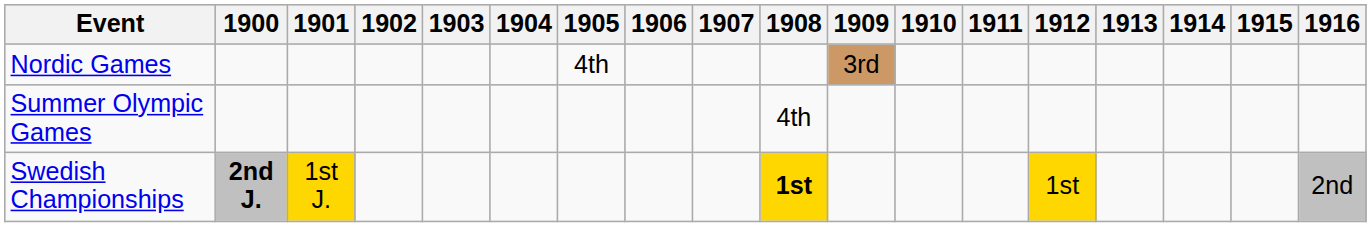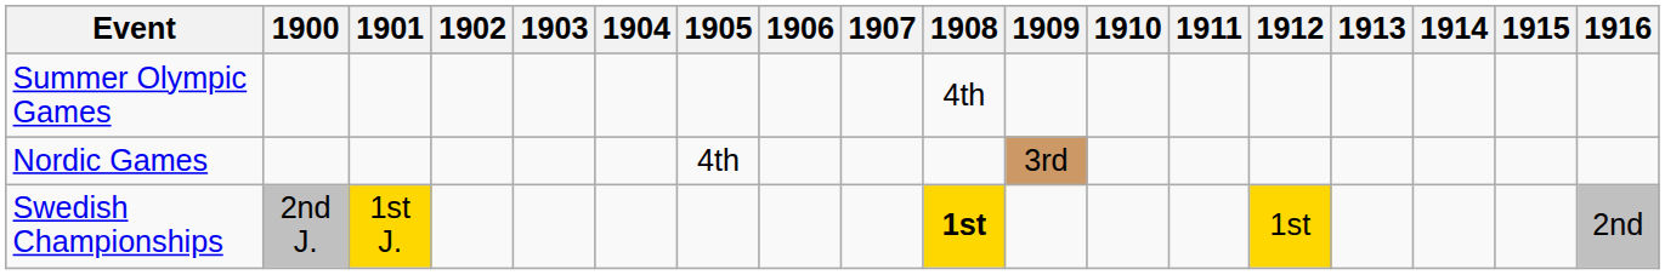 <table class="wikitable">
 <tr>
 <th>Event</th>
 <th>1900</th>
 <th>1901</th>
 <th>1902</th>
 <th>1903</th>
 <th>1904</th>
 <th>1905</th>
 <th>1906</th>
 <th>1907</th>
 <th>1908</th>
 <th>1909</th>
 <th>1910</th>
 <th>1911</th>
 <th>1912</th>
 <th>1913</th>
 <th>1914</th>
 <th>1915</th>
 <th>1916</th>
 </tr>
 <tr>
+<td><a href='#'>Summer Olympic Games</a></td>
+<td></td>
+<td></td>
+<td></td>
+<td></td>
+<td></td>
+<td></td>
+<td></td>
+<td></td>
+<td align="center">4th</td>
+<td></td>
+<td></td>
+<td></td>
+<td></td>
+<td></td>
+<td></td>
+<td></td>
+<td></td>
+</tr>
+<tr>
 <td><a href='#'>Nordic Games</a></td>
 <td></td>
 <td></td>
 <td></td>
 <td></td>
 <td></td>
 <td align="center">4th</td>
 <td></td>
 <td></td>
 <td></td>
 <td align="center" bgcolor="cc9966">3rd</td>
 <td></td>
 <td></td>
 <td></td>
 <td></td>
 <td></td>
 <td></td>
 <td></td>
 </tr>
 <tr>
-<td><a href='#'>Summer Olympic Games</a></td>
-<td></td>
-<td></td>
-<td></td>
-<td></td>
-<td></td>
-<td></td>
-<td></td>
-<td></td>
-<td align="center">4th</td>
-<td></td>
-<td></td>
-<td></td>
-<td></td>
-<td></td>
-<td></td>
-<td></td>
-<td></td>
-</tr>
-<tr>
 <td><a href='#'>Swedish Championships</a></td>
-<td align="center" bgcolor="silver"><strong>2nd J.</strong></td>
+<td align="center" bgcolor="silver">2nd J.</td>
 <td align="center" bgcolor="gold">1st J.</td>
 <td></td>
 <td></td>
 <td></td>
 <td></td>
 <td></td>
 <td></td>
 <td align="center" bgcolor="gold"><strong>1st</strong></td>
 <td></td>
 <td></td>
 <td></td>
 <td align="center" bgcolor="gold">1st</td>
 <td></td>
 <td></td>
 <td></td>
 <td align="center" bgcolor="silver">2nd</td>
 </tr>
 </table>
